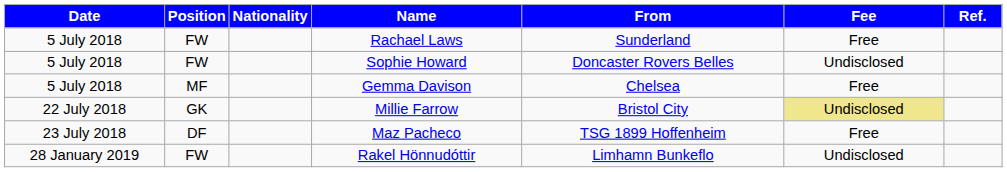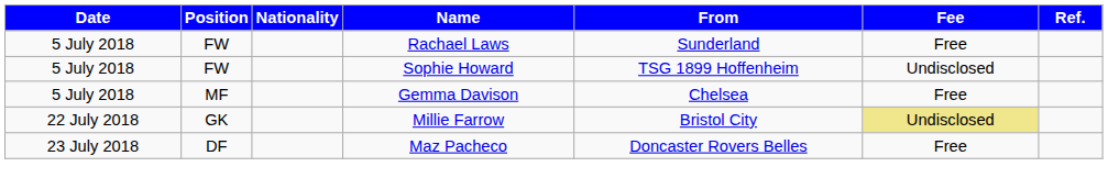 <table class="wikitable"  style="text-align:center; font-size:90%; ">
 <tr>
 <th style="background:#00f; color:white; width:150px;">Date</th>
 <th style="background:#00f; color:white; width:50px;">Position</th>
 <th style="background:#00f; color:white; width:50px;">Nationality</th>
 <th style="background:#00f; color:white; width:200px;">Name</th>
 <th style="background:#00f; color:white; width:250px;">From</th>
 <th style="background:#00f; color:white; width:150px;">Fee</th>
 <th style="background:#00f; color:white; width:50px;">Ref.</th>
 </tr>
 <tr>
 <td>5 July 2018</td>
 <td>FW</td>
 <td></td>
 <td><a href='#'>Rachael Laws</a></td>
 <td><a href='#'>Sunderland</a></td>
 <td>Free</td>
 <td></td>
 </tr>
 <tr>
 <td>5 July 2018</td>
 <td>FW</td>
 <td></td>
 <td><a href='#'>Sophie Howard</a></td>
-<td><a href='#'>Doncaster Rovers Belles</a></td>
+<td><a href='#'>TSG 1899 Hoffenheim</a></td>
 <td>Undisclosed</td>
 <td></td>
 </tr>
 <tr>
 <td>5 July 2018</td>
 <td>MF</td>
 <td></td>
 <td><a href='#'>Gemma Davison</a></td>
 <td><a href='#'>Chelsea</a></td>
 <td>Free</td>
 <td></td>
 </tr>
 <tr>
 <td>22 July 2018</td>
 <td>GK</td>
 <td></td>
 <td><a href='#'>Millie Farrow</a></td>
 <td><a href='#'>Bristol City</a></td>
 <td style="background: khaki;">Undisclosed</td>
 <td></td>
 </tr>
 <tr>
 <td>23 July 2018</td>
 <td>DF</td>
 <td></td>
 <td><a href='#'>Maz Pacheco</a></td>
-<td><a href='#'>TSG 1899 Hoffenheim</a></td>
+<td><a href='#'>Doncaster Rovers Belles</a></td>
 <td>Free</td>
 <td></td>
 </tr>
-<tr>
-<td>28 January 2019</td>
-<td>FW</td>
-<td></td>
-<td><a href='#'>Rakel Hönnudóttir</a></td>
-<td><a href='#'>Limhamn Bunkeflo</a></td>
-<td>Undisclosed</td>
-<td></td>
-</tr>
 </table>
